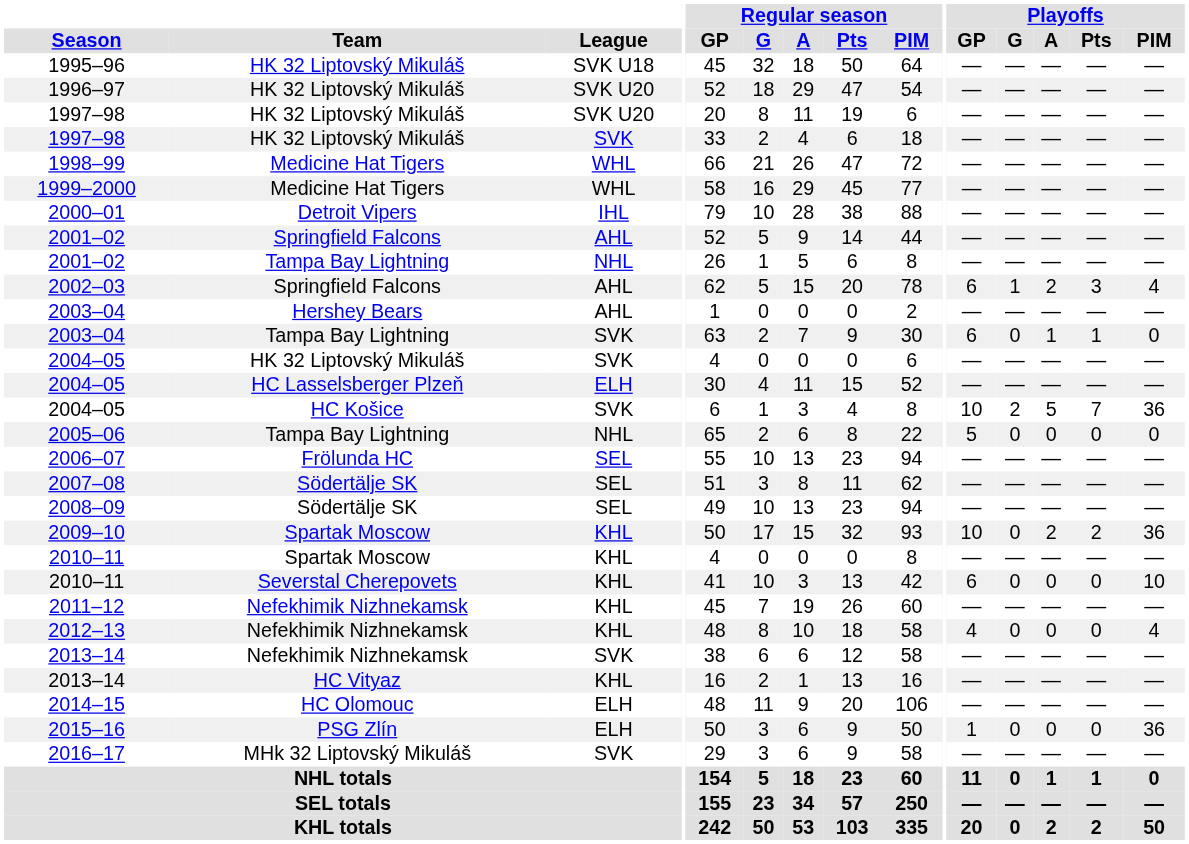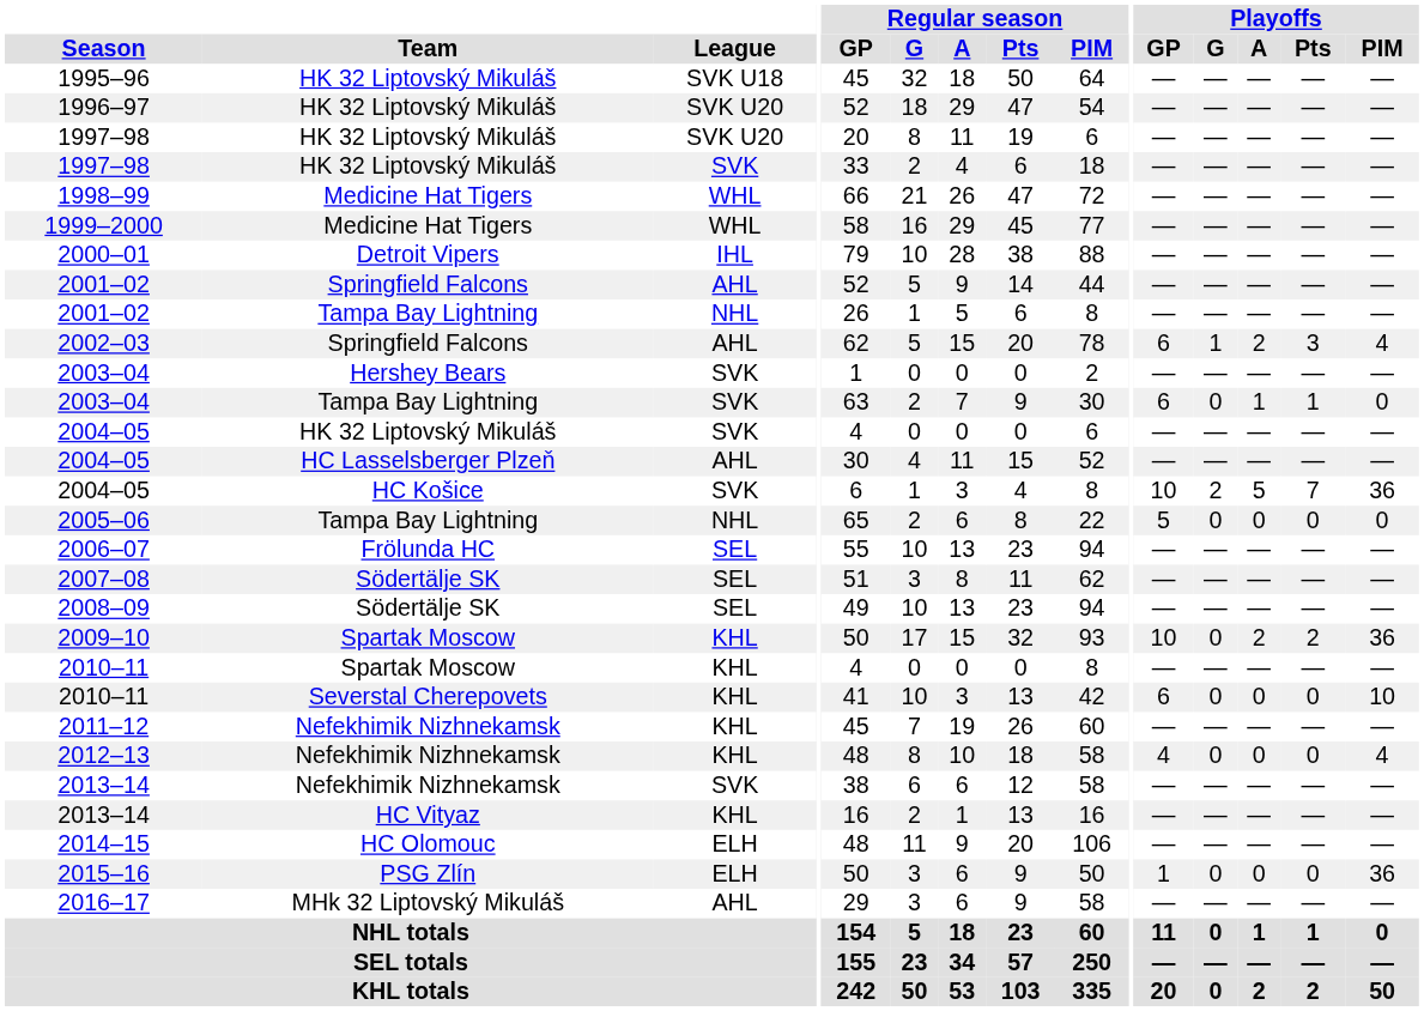 <table border="0" cellpadding="1" cellspacing="0" style="text-align:center; width:60em">
 <tr bgcolor="#e0e0e0">
 <th colspan="3"  bgcolor="#ffffff"></th>
 <th rowspan="100" bgcolor="#ffffff"></th>
 <th colspan="5"><a href='#'>Regular season</a></th>
 <th rowspan="100" bgcolor="#ffffff"></th>
 <th colspan="5"><a href='#'>Playoffs</a></th>
 </tr>
 <tr bgcolor="#e0e0e0">
 <th><a href='#'>Season</a></th>
 <th>Team</th>
 <th>League</th>
 <th>GP</th>
 <th><a href='#'>G</a></th>
 <th><a href='#'>A</a></th>
 <th><a href='#'>Pts</a></th>
 <th><a href='#'>PIM</a></th>
 <th>GP</th>
 <th>G</th>
 <th>A</th>
 <th>Pts</th>
 <th>PIM</th>
 </tr>
 <tr>
 <td>1995–96</td>
 <td><a href='#'>HK 32 Liptovský Mikuláš</a></td>
 <td>SVK U18</td>
 <td>45</td>
 <td>32</td>
 <td>18</td>
 <td>50</td>
 <td>64</td>
 <td>—</td>
 <td>—</td>
 <td>—</td>
 <td>—</td>
 <td>—</td>
 </tr>
 <tr bgcolor="#f0f0f0">
 <td>1996–97</td>
 <td>HK 32 Liptovský Mikuláš</td>
 <td>SVK U20</td>
 <td>52</td>
 <td>18</td>
 <td>29</td>
 <td>47</td>
 <td>54</td>
 <td>—</td>
 <td>—</td>
 <td>—</td>
 <td>—</td>
 <td>—</td>
 </tr>
 <tr>
 <td>1997–98</td>
 <td>HK 32 Liptovský Mikuláš</td>
 <td>SVK U20</td>
 <td>20</td>
 <td>8</td>
 <td>11</td>
 <td>19</td>
 <td>6</td>
 <td>—</td>
 <td>—</td>
 <td>—</td>
 <td>—</td>
 <td>—</td>
 </tr>
 <tr bgcolor="#f0f0f0">
 <td><a href='#'>1997–98</a></td>
 <td>HK 32 Liptovský Mikuláš</td>
 <td><a href='#'>SVK</a></td>
 <td>33</td>
 <td>2</td>
 <td>4</td>
 <td>6</td>
 <td>18</td>
 <td>—</td>
 <td>—</td>
 <td>—</td>
 <td>—</td>
 <td>—</td>
 </tr>
 <tr>
 <td><a href='#'>1998–99</a></td>
 <td><a href='#'>Medicine Hat Tigers</a></td>
 <td><a href='#'>WHL</a></td>
 <td>66</td>
 <td>21</td>
 <td>26</td>
 <td>47</td>
 <td>72</td>
 <td>—</td>
 <td>—</td>
 <td>—</td>
 <td>—</td>
 <td>—</td>
 </tr>
 <tr bgcolor="#f0f0f0">
 <td><a href='#'>1999–2000</a></td>
 <td>Medicine Hat Tigers</td>
 <td>WHL</td>
 <td>58</td>
 <td>16</td>
 <td>29</td>
 <td>45</td>
 <td>77</td>
 <td>—</td>
 <td>—</td>
 <td>—</td>
 <td>—</td>
 <td>—</td>
 </tr>
 <tr>
 <td><a href='#'>2000–01</a></td>
 <td><a href='#'>Detroit Vipers</a></td>
 <td><a href='#'>IHL</a></td>
 <td>79</td>
 <td>10</td>
 <td>28</td>
 <td>38</td>
 <td>88</td>
 <td>—</td>
 <td>—</td>
 <td>—</td>
 <td>—</td>
 <td>—</td>
 </tr>
 <tr bgcolor="#f0f0f0">
 <td><a href='#'>2001–02</a></td>
 <td><a href='#'>Springfield Falcons</a></td>
 <td><a href='#'>AHL</a></td>
 <td>52</td>
 <td>5</td>
 <td>9</td>
 <td>14</td>
 <td>44</td>
 <td>—</td>
 <td>—</td>
 <td>—</td>
 <td>—</td>
 <td>—</td>
 </tr>
 <tr>
 <td><a href='#'>2001–02</a></td>
 <td><a href='#'>Tampa Bay Lightning</a></td>
 <td><a href='#'>NHL</a></td>
 <td>26</td>
 <td>1</td>
 <td>5</td>
 <td>6</td>
 <td>8</td>
 <td>—</td>
 <td>—</td>
 <td>—</td>
 <td>—</td>
 <td>—</td>
 </tr>
 <tr bgcolor="#f0f0f0">
 <td><a href='#'>2002–03</a></td>
 <td>Springfield Falcons</td>
 <td>AHL</td>
 <td>62</td>
 <td>5</td>
 <td>15</td>
 <td>20</td>
 <td>78</td>
 <td>6</td>
 <td>1</td>
 <td>2</td>
 <td>3</td>
 <td>4</td>
 </tr>
 <tr>
 <td><a href='#'>2003–04</a></td>
 <td><a href='#'>Hershey Bears</a></td>
-<td>AHL</td>
+<td>SVK</td>
 <td>1</td>
 <td>0</td>
 <td>0</td>
 <td>0</td>
 <td>2</td>
 <td>—</td>
 <td>—</td>
 <td>—</td>
 <td>—</td>
 <td>—</td>
 </tr>
 <tr bgcolor="#f0f0f0">
 <td><a href='#'>2003–04</a></td>
 <td>Tampa Bay Lightning</td>
 <td>SVK</td>
 <td>63</td>
 <td>2</td>
 <td>7</td>
 <td>9</td>
 <td>30</td>
 <td>6</td>
 <td>0</td>
 <td>1</td>
 <td>1</td>
 <td>0</td>
 </tr>
 <tr>
 <td><a href='#'>2004–05</a></td>
 <td>HK 32 Liptovský Mikuláš</td>
 <td>SVK</td>
 <td>4</td>
 <td>0</td>
 <td>0</td>
 <td>0</td>
 <td>6</td>
 <td>—</td>
 <td>—</td>
 <td>—</td>
 <td>—</td>
 <td>—</td>
 </tr>
 <tr bgcolor="#f0f0f0">
 <td><a href='#'>2004–05</a></td>
 <td><a href='#'>HC Lasselsberger Plzeň</a></td>
-<td><a href='#'>ELH</a></td>
+<td>AHL</td>
 <td>30</td>
 <td>4</td>
 <td>11</td>
 <td>15</td>
 <td>52</td>
 <td>—</td>
 <td>—</td>
 <td>—</td>
 <td>—</td>
 <td>—</td>
 </tr>
 <tr>
 <td>2004–05</td>
 <td><a href='#'>HC Košice</a></td>
 <td>SVK</td>
 <td>6</td>
 <td>1</td>
 <td>3</td>
 <td>4</td>
 <td>8</td>
 <td>10</td>
 <td>2</td>
 <td>5</td>
 <td>7</td>
 <td>36</td>
 </tr>
 <tr bgcolor="#f0f0f0">
 <td><a href='#'>2005–06</a></td>
 <td>Tampa Bay Lightning</td>
 <td>NHL</td>
 <td>65</td>
 <td>2</td>
 <td>6</td>
 <td>8</td>
 <td>22</td>
 <td>5</td>
 <td>0</td>
 <td>0</td>
 <td>0</td>
 <td>0</td>
 </tr>
 <tr>
 <td><a href='#'>2006–07</a></td>
 <td><a href='#'>Frölunda HC</a></td>
 <td><a href='#'>SEL</a></td>
 <td>55</td>
 <td>10</td>
 <td>13</td>
 <td>23</td>
 <td>94</td>
 <td>—</td>
 <td>—</td>
 <td>—</td>
 <td>—</td>
 <td>—</td>
 </tr>
 <tr bgcolor="#f0f0f0">
 <td><a href='#'>2007–08</a></td>
 <td><a href='#'>Södertälje SK</a></td>
 <td>SEL</td>
 <td>51</td>
 <td>3</td>
 <td>8</td>
 <td>11</td>
 <td>62</td>
 <td>—</td>
 <td>—</td>
 <td>—</td>
 <td>—</td>
 <td>—</td>
 </tr>
 <tr>
 <td><a href='#'>2008–09</a></td>
 <td>Södertälje SK</td>
 <td>SEL</td>
 <td>49</td>
 <td>10</td>
 <td>13</td>
 <td>23</td>
 <td>94</td>
 <td>—</td>
 <td>—</td>
 <td>—</td>
 <td>—</td>
 <td>—</td>
 </tr>
 <tr bgcolor="#f0f0f0">
 <td><a href='#'>2009–10</a></td>
 <td><a href='#'>Spartak Moscow</a></td>
 <td><a href='#'>KHL</a></td>
 <td>50</td>
 <td>17</td>
 <td>15</td>
 <td>32</td>
 <td>93</td>
 <td>10</td>
 <td>0</td>
 <td>2</td>
 <td>2</td>
 <td>36</td>
 </tr>
 <tr>
 <td><a href='#'>2010–11</a></td>
 <td>Spartak Moscow</td>
 <td>KHL</td>
 <td>4</td>
 <td>0</td>
 <td>0</td>
 <td>0</td>
 <td>8</td>
 <td>—</td>
 <td>—</td>
 <td>—</td>
 <td>—</td>
 <td>—</td>
 </tr>
 <tr bgcolor="#f0f0f0">
 <td>2010–11</td>
 <td><a href='#'>Severstal Cherepovets</a></td>
 <td>KHL</td>
 <td>41</td>
 <td>10</td>
 <td>3</td>
 <td>13</td>
 <td>42</td>
 <td>6</td>
 <td>0</td>
 <td>0</td>
 <td>0</td>
 <td>10</td>
 </tr>
 <tr>
 <td><a href='#'>2011–12</a></td>
 <td><a href='#'>Nefekhimik Nizhnekamsk</a></td>
 <td>KHL</td>
 <td>45</td>
 <td>7</td>
 <td>19</td>
 <td>26</td>
 <td>60</td>
 <td>—</td>
 <td>—</td>
 <td>—</td>
 <td>—</td>
 <td>—</td>
 </tr>
 <tr bgcolor="#f0f0f0">
 <td><a href='#'>2012–13</a></td>
 <td>Nefekhimik Nizhnekamsk</td>
 <td>KHL</td>
 <td>48</td>
 <td>8</td>
 <td>10</td>
 <td>18</td>
 <td>58</td>
 <td>4</td>
 <td>0</td>
 <td>0</td>
 <td>0</td>
 <td>4</td>
 </tr>
 <tr>
 <td><a href='#'>2013–14</a></td>
 <td>Nefekhimik Nizhnekamsk</td>
 <td>SVK</td>
 <td>38</td>
 <td>6</td>
 <td>6</td>
 <td>12</td>
 <td>58</td>
 <td>—</td>
 <td>—</td>
 <td>—</td>
 <td>—</td>
 <td>—</td>
 </tr>
 <tr bgcolor="#f0f0f0">
 <td>2013–14</td>
 <td><a href='#'>HC Vityaz</a></td>
 <td>KHL</td>
 <td>16</td>
 <td>2</td>
 <td>1</td>
 <td>13</td>
 <td>16</td>
 <td>—</td>
 <td>—</td>
 <td>—</td>
 <td>—</td>
 <td>—</td>
 </tr>
 <tr>
 <td><a href='#'>2014–15</a></td>
 <td><a href='#'>HC Olomouc</a></td>
 <td>ELH</td>
 <td>48</td>
 <td>11</td>
 <td>9</td>
 <td>20</td>
 <td>106</td>
 <td>—</td>
 <td>—</td>
 <td>—</td>
 <td>—</td>
 <td>—</td>
 </tr>
 <tr bgcolor="#f0f0f0">
 <td><a href='#'>2015–16</a></td>
 <td><a href='#'>PSG Zlín</a></td>
 <td>ELH</td>
 <td>50</td>
 <td>3</td>
 <td>6</td>
 <td>9</td>
 <td>50</td>
 <td>1</td>
 <td>0</td>
 <td>0</td>
 <td>0</td>
 <td>36</td>
 </tr>
 <tr>
 <td><a href='#'>2016–17</a></td>
 <td>MHk 32 Liptovský Mikuláš</td>
-<td>SVK</td>
+<td>AHL</td>
 <td>29</td>
 <td>3</td>
 <td>6</td>
 <td>9</td>
 <td>58</td>
 <td>—</td>
 <td>—</td>
 <td>—</td>
 <td>—</td>
 <td>—</td>
 </tr>
 <tr bgcolor="#e0e0e0">
 <th colspan="3">NHL totals</th>
 <th>154</th>
 <th>5</th>
 <th>18</th>
 <th>23</th>
 <th>60</th>
 <th>11</th>
 <th>0</th>
 <th>1</th>
 <th>1</th>
 <th>0</th>
 </tr>
 <tr bgcolor="#e0e0e0">
 <th colspan="3">SEL totals</th>
 <th>155</th>
 <th>23</th>
 <th>34</th>
 <th>57</th>
 <th>250</th>
 <th>—</th>
 <th>—</th>
 <th>—</th>
 <th>—</th>
 <th>—</th>
 </tr>
 <tr bgcolor="#e0e0e0">
 <th colspan="3">KHL totals</th>
 <th>242</th>
 <th>50</th>
 <th>53</th>
 <th>103</th>
 <th>335</th>
 <th>20</th>
 <th>0</th>
 <th>2</th>
 <th>2</th>
 <th>50</th>
 </tr>
 </table>
